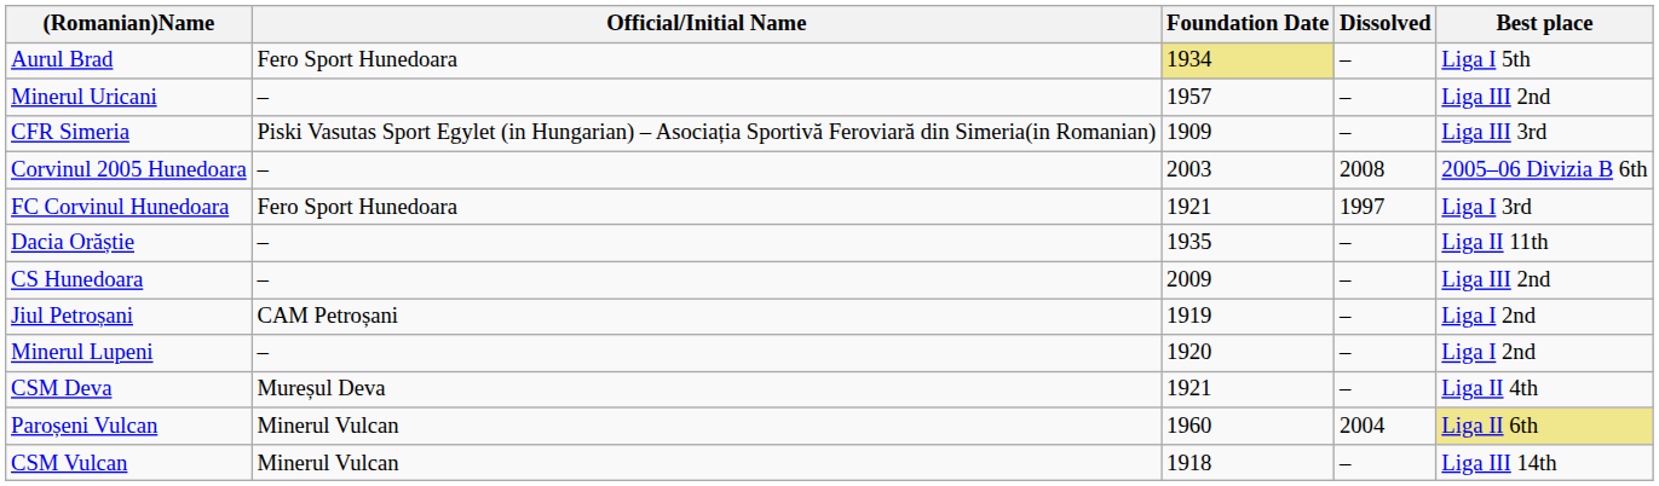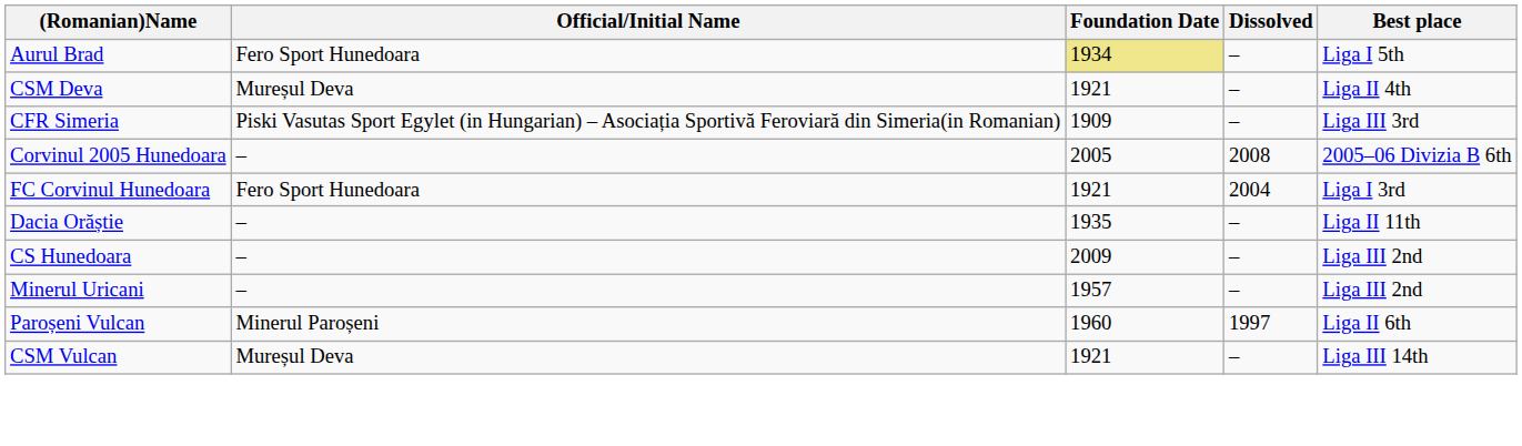 <table class="wikitable sortable mw-collapsible" style=" font-size: 87%;">
 <tr>
 <th>(Romanian)Name</th>
 <th>Official/Initial Name</th>
 <th>Foundation Date</th>
 <th>Dissolved</th>
 <th>Best place</th>
 </tr>
 <tr>
 <td><a href='#'>Aurul Brad</a></td>
 <td>Fero Sport Hunedoara</td>
 <td style="background: khaki;">1934</td>
 <td>–</td>
 <td><a href='#'>Liga I</a> 5th</td>
 </tr>
 <tr>
-<td><a href='#'>Minerul Uricani</a></td>
+<td><a href='#'>CSM Deva</a></td>
+<td>Mureșul Deva</td>
+<td>1921</td>
 <td>–</td>
-<td>1957</td>
-<td>–</td>
-<td><a href='#'>Liga III</a> 2nd</td>
+<td><a href='#'>Liga II</a> 4th</td>
 </tr>
 <tr>
 <td><a href='#'>CFR Simeria</a></td>
 <td>Piski Vasutas Sport Egylet (in Hungarian) – Asociația Sportivă Feroviară din Simeria(in Romanian)</td>
 <td>1909</td>
 <td>–</td>
 <td><a href='#'>Liga III</a> 3rd</td>
 </tr>
 <tr>
 <td><a href='#'>Corvinul 2005 Hunedoara</a></td>
 <td>–</td>
-<td>2003</td>
+<td>2005</td>
 <td>2008</td>
 <td><a href='#'>2005–06 Divizia B</a> 6th</td>
 </tr>
 <tr>
 <td><a href='#'>FC Corvinul Hunedoara</a></td>
 <td>Fero Sport Hunedoara</td>
 <td>1921</td>
-<td>1997</td>
+<td>2004</td>
 <td><a href='#'>Liga I</a> 3rd</td>
 </tr>
 <tr>
 <td><a href='#'>Dacia Orăștie</a></td>
 <td>–</td>
 <td>1935</td>
 <td>–</td>
 <td><a href='#'>Liga II</a> 11th</td>
 </tr>
 <tr>
 <td><a href='#'>CS Hunedoara</a></td>
 <td>–</td>
 <td>2009</td>
 <td>–</td>
 <td><a href='#'>Liga III</a> 2nd</td>
 </tr>
 <tr>
-<td><a href='#'>Jiul Petroșani</a></td>
-<td>CAM Petroșani</td>
-<td>1919</td>
+<td><a href='#'>Minerul Uricani</a></td>
 <td>–</td>
-<td><a href='#'>Liga I</a> 2nd</td>
-</tr>
-<tr>
-<td><a href='#'>Minerul Lupeni</a></td>
+<td>1957</td>
 <td>–</td>
-<td>1920</td>
-<td>–</td>
-<td><a href='#'>Liga I</a> 2nd</td>
-</tr>
-<tr>
-<td><a href='#'>CSM Deva</a></td>
-<td>Mureșul Deva</td>
-<td>1921</td>
-<td>–</td>
-<td><a href='#'>Liga II</a> 4th</td>
+<td><a href='#'>Liga III</a> 2nd</td>
 </tr>
 <tr>
 <td><a href='#'>Paroșeni Vulcan</a></td>
-<td>Minerul Vulcan</td>
+<td>Minerul Paroșeni</td>
 <td>1960</td>
-<td>2004</td>
-<td style="background: khaki;"><a href='#'>Liga II</a> 6th</td>
+<td>1997</td>
+<td><a href='#'>Liga II</a> 6th</td>
 </tr>
 <tr>
 <td><a href='#'>CSM Vulcan</a></td>
-<td>Minerul Vulcan</td>
-<td>1918</td>
+<td>Mureșul Deva</td>
+<td>1921</td>
 <td>–</td>
 <td><a href='#'>Liga III</a> 14th</td>
 </tr>
 </table>
